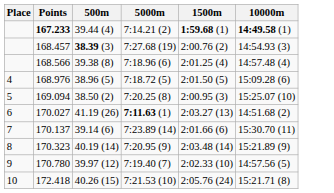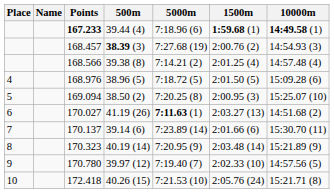 <table class="wikitable">
 <tr>
 <th>Place</th>
+<th>Name</th>
 <th>Points</th>
 <th>500m</th>
 <th>5000m</th>
 <th>1500m</th>
 <th>10000m</th>
 </tr>
 <tr>
 <td></td>
+<td></td>
 <td><strong>167.233</strong></td>
 <td>39.44 (4)</td>
-<td>7:14.21	(2)</td>
+<td>7:18.96 (6)</td>
 <td><strong>1:59.68</strong> (1)</td>
 <td><strong>14:49.58</strong> (1)</td>
 </tr>
 <tr>
+<td></td>
 <td></td>
 <td>168.457</td>
 <td><strong>38.39</strong> (3)</td>
 <td>7:27.68 (19)</td>
 <td>2:00.76 (2)</td>
 <td>14:54.93 (3)</td>
 </tr>
 <tr>
 <td></td>
+<td></td>
 <td>168.566</td>
 <td>39.38 (8)</td>
-<td>7:18.96 (6)</td>
+<td>7:14.21	(2)</td>
 <td>2:01.25 (4)</td>
 <td>14:57.48 (4)</td>
 </tr>
 <tr>
 <td>4</td>
+<td></td>
 <td>168.976</td>
 <td>38.96 (5)</td>
 <td>7:18.72 (5)</td>
 <td>2:01.50 (5)</td>
 <td>15:09.28 (6)</td>
 </tr>
 <tr>
 <td>5</td>
+<td></td>
 <td>169.094</td>
 <td>38.50 (2)</td>
 <td>7:20.25 (8)</td>
 <td>2:00.95	(3)</td>
 <td>15:25.07	(10)</td>
 </tr>
 <tr>
 <td>6</td>
+<td></td>
 <td>170.027</td>
 <td>41.19 (26)</td>
 <td><strong>7:11.63</strong> (1)</td>
 <td>2:03.27 (13)</td>
 <td>14:51.68	(2)</td>
 </tr>
 <tr>
 <td>7</td>
+<td></td>
 <td>170.137</td>
 <td>39.14 (6)</td>
 <td>7:23.89 (14)</td>
 <td>2:01.66 (6)</td>
 <td>15:30.70 (11)</td>
 </tr>
 <tr>
 <td>8</td>
+<td></td>
 <td>170.323</td>
 <td>40.19 (14)</td>
 <td>7:20.95 (9)</td>
 <td>2:03.48	(14)</td>
 <td>15:21.89 (9)</td>
 </tr>
 <tr>
 <td>9</td>
+<td></td>
 <td>170.780</td>
 <td>39.97 (12)</td>
 <td>7:19.40 (7)</td>
 <td>2:02.33 (10)</td>
 <td>14:57.56 (5)</td>
 </tr>
 <tr>
 <td>10</td>
+<td></td>
 <td>172.418</td>
 <td>40.26	(15)</td>
 <td>7:21.53	(10)</td>
 <td>2:05.76 (24)</td>
 <td>15:21.71 (8)</td>
 </tr>
 </table>
